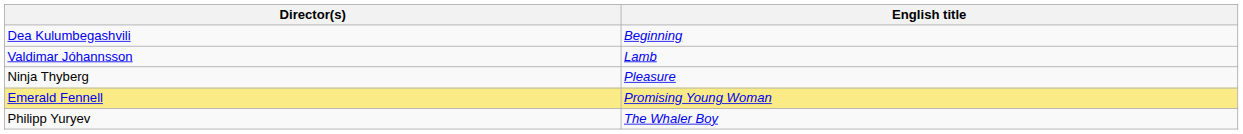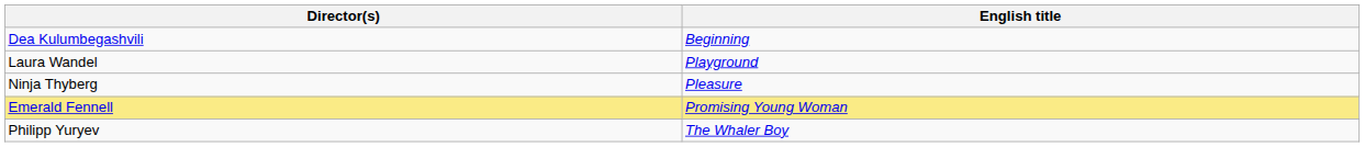 <table class="sortable wikitable" width="95%" cellpadding="5">
 <tr>
 <th width="20%">Director(s)</th>
 <th width="20%">English title</th>
 </tr>
 <tr>
 <td> <a href='#'>Dea Kulumbegashvili</a></td>
 <td><em><a href='#'>Beginning</a></em></td>
 </tr>
 <tr>
-<td> <a href='#'>Valdimar Jóhannsson</a></td>
-<td><em><a href='#'>Lamb</a></em></td>
+<td> Laura Wandel</td>
+<td><em><a href='#'>Playground</a></em></td>
 </tr>
 <tr>
 <td> Ninja Thyberg</td>
 <td><em><a href='#'>Pleasure</a></em></td>
 </tr>
 <tr style="background:#FAEB86">
 <td> <a href='#'>Emerald Fennell</a></td>
 <td><em><a href='#'>Promising Young Woman</a></em></td>
 </tr>
 <tr>
 <td> Philipp Yuryev</td>
 <td><em><a href='#'>The Whaler Boy</a></em></td>
 </tr>
 </table>
